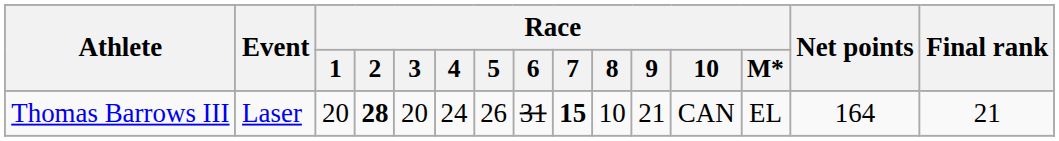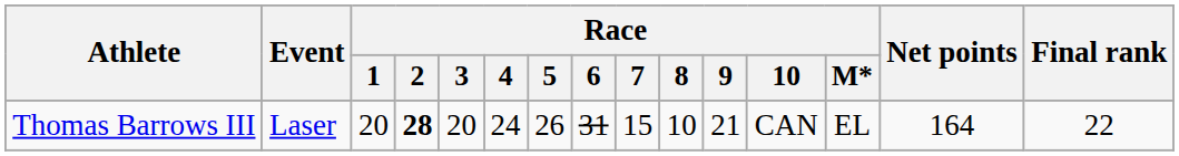 <table class="wikitable" style="font-size:90%">
 <tr>
 <th rowspan=2>Athlete</th>
 <th rowspan=2>Event</th>
 <th colspan=11>Race</th>
 <th rowspan=2>Net points</th>
 <th rowspan=2>Final rank</th>
 </tr>
 <tr style="font-size:95%">
 <th>1</th>
 <th>2</th>
 <th>3</th>
 <th>4</th>
 <th>5</th>
 <th>6</th>
 <th>7</th>
 <th>8</th>
 <th>9</th>
 <th>10</th>
 <th>M*</th>
 </tr>
 <tr align=center>
 <td align=left><a href='#'>Thomas Barrows III</a></td>
 <td align=left><a href='#'>Laser</a></td>
 <td>20</td>
 <td><strong>28</strong></td>
 <td>20</td>
 <td>24</td>
 <td>26</td>
 <td><s>31</s></td>
-<td><strong>15</strong></td>
+<td>15</td>
 <td>10</td>
 <td>21</td>
 <td>CAN</td>
 <td>EL</td>
 <td>164</td>
-<td>21</td>
+<td>22</td>
 </tr>
 </table>
